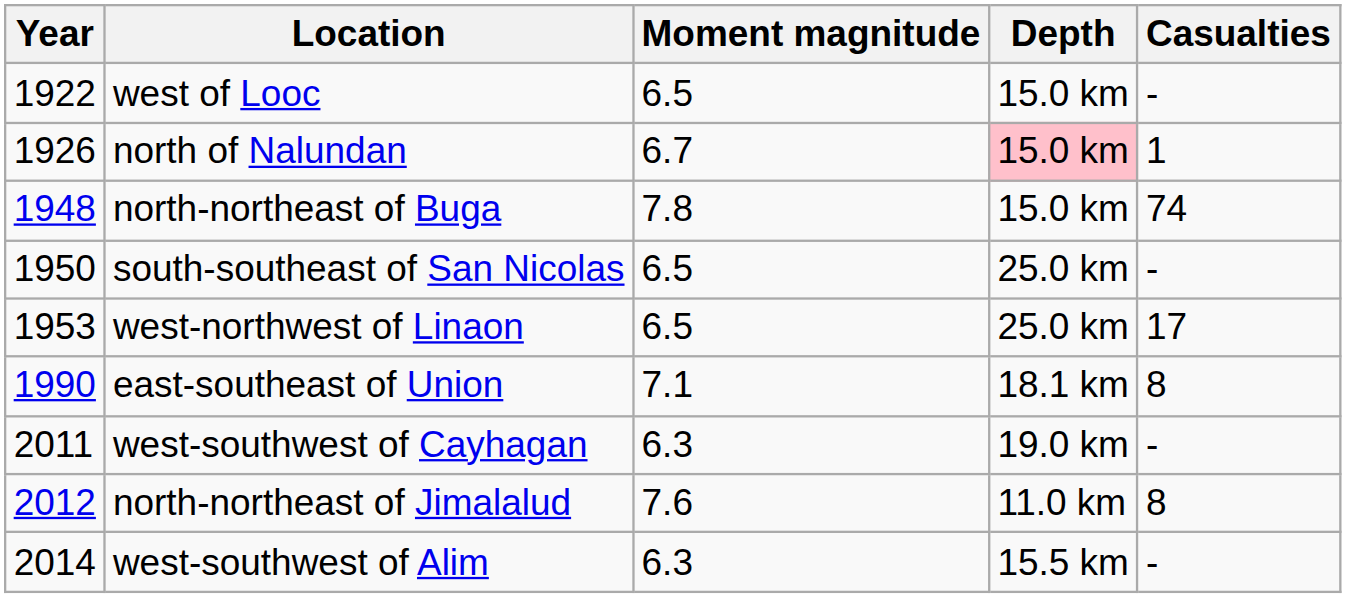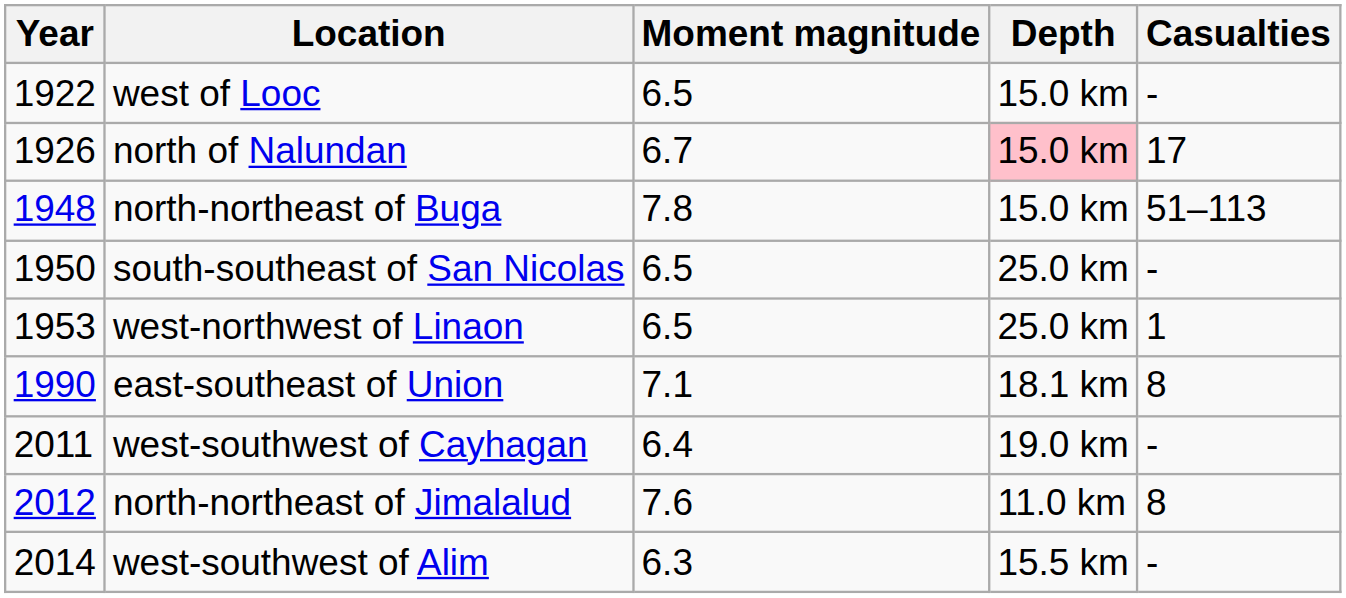 <table class="wikitable sortable">
 <tr>
 <th>Year</th>
 <th>Location</th>
 <th>Moment magnitude</th>
 <th>Depth</th>
 <th>Casualties</th>
 </tr>
 <tr>
 <td>1922</td>
 <td>west of <a href='#'>Looc</a></td>
 <td>6.5</td>
 <td>15.0 km</td>
 <td>-</td>
 </tr>
 <tr>
 <td>1926</td>
 <td>north of <a href='#'>Nalundan</a></td>
 <td>6.7</td>
 <td style="background: pink;">15.0 km</td>
-<td>1</td>
+<td>17</td>
 </tr>
 <tr>
 <td><a href='#'>1948</a></td>
 <td>north-northeast of <a href='#'>Buga</a></td>
 <td>7.8</td>
 <td>15.0 km</td>
-<td>74</td>
+<td>51–113</td>
 </tr>
 <tr>
 <td>1950</td>
 <td>south-southeast of <a href='#'>San Nicolas</a></td>
 <td>6.5</td>
 <td>25.0 km</td>
 <td>-</td>
 </tr>
 <tr>
 <td>1953</td>
 <td>west-northwest of <a href='#'>Linaon</a></td>
 <td>6.5</td>
 <td>25.0 km</td>
-<td>17</td>
+<td>1</td>
 </tr>
 <tr>
 <td><a href='#'>1990</a></td>
 <td>east-southeast of <a href='#'>Union</a></td>
 <td>7.1</td>
 <td>18.1 km</td>
 <td>8</td>
 </tr>
 <tr>
 <td>2011</td>
 <td>west-southwest of <a href='#'>Cayhagan</a></td>
-<td>6.3</td>
+<td>6.4</td>
 <td>19.0 km</td>
 <td>-</td>
 </tr>
 <tr>
 <td><a href='#'>2012</a></td>
 <td>north-northeast of <a href='#'>Jimalalud</a></td>
 <td>7.6</td>
 <td>11.0 km</td>
 <td>8</td>
 </tr>
 <tr>
 <td>2014</td>
 <td>west-southwest of <a href='#'>Alim</a></td>
 <td>6.3</td>
 <td>15.5 km</td>
 <td>-</td>
 </tr>
 </table>
